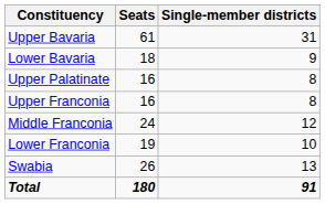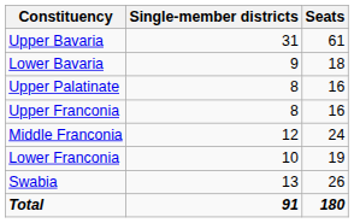 <table class="wikitable" style="text-align:right">
 <tr>
 <th>Constituency</th>
+<th>Single-member districts</th>
 <th>Seats</th>
-<th>Single-member districts</th>
 </tr>
 <tr>
 <td style="text-align:left;"><a href='#'>Upper Bavaria</a></td>
+<td>31</td>
 <td>61</td>
-<td>31</td>
 </tr>
 <tr>
 <td style="text-align:left;"><a href='#'>Lower Bavaria</a></td>
+<td>9</td>
 <td>18</td>
-<td>9</td>
 </tr>
 <tr>
 <td style="text-align:left;"><a href='#'>Upper Palatinate</a></td>
+<td>8</td>
 <td>16</td>
-<td>8</td>
 </tr>
 <tr>
 <td style="text-align:left;"><a href='#'>Upper Franconia</a></td>
+<td>8</td>
 <td>16</td>
-<td>8</td>
 </tr>
 <tr>
 <td style="text-align:left;"><a href='#'>Middle Franconia</a></td>
+<td>12</td>
 <td>24</td>
-<td>12</td>
 </tr>
 <tr>
 <td style="text-align:left;"><a href='#'>Lower Franconia</a></td>
+<td>10</td>
 <td>19</td>
-<td>10</td>
 </tr>
 <tr>
 <td style="text-align:left;"><a href='#'>Swabia</a></td>
+<td>13</td>
 <td>26</td>
-<td>13</td>
 </tr>
 <tr>
 <td style="text-align:left;"><strong><em>Total</em></strong></td>
+<td><strong><em>91</em></strong></td>
 <td><strong><em>180</em></strong></td>
-<td><strong><em>91</em></strong></td>
 </tr>
 </table>
